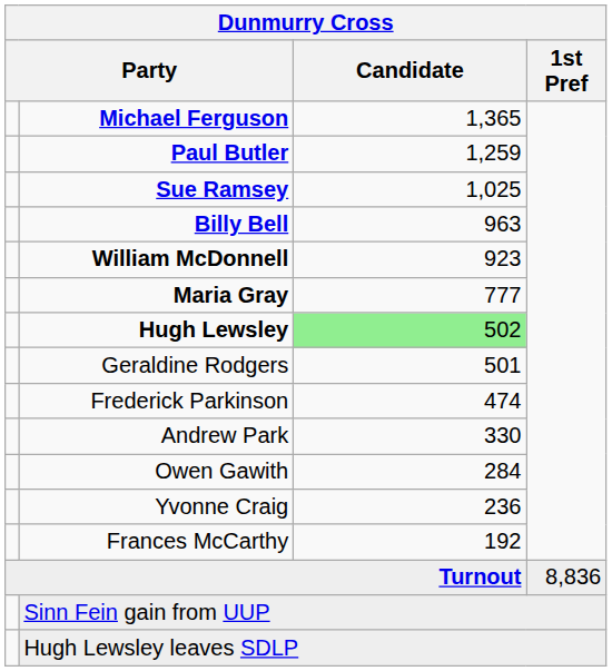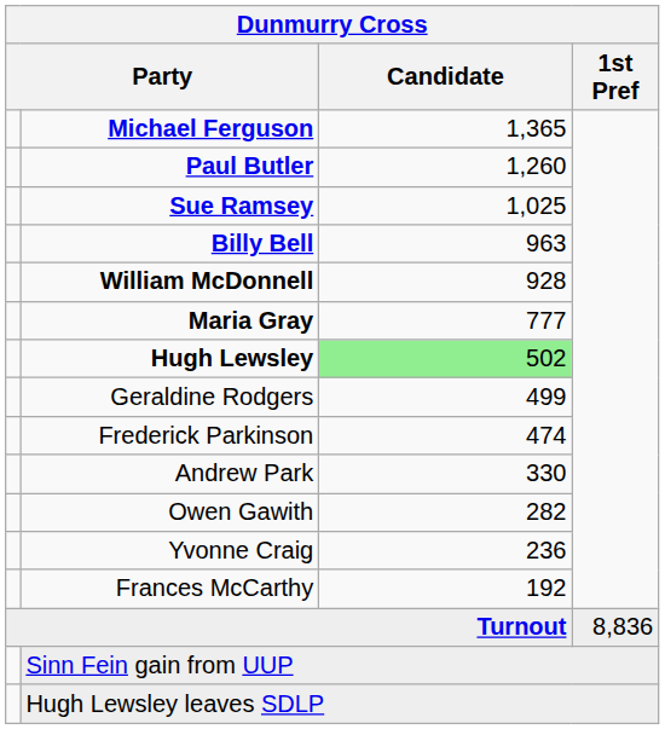 <table class="wikitable">
 <tr>
 <th colspan="4" align="center"><a href='#'>Dunmurry Cross</a></th>
 </tr>
 <tr>
 <th colspan="2" align="center" width=200>Party</th>
 <th width=160>Candidate</th>
 <th width=50>1st Pref</th>
 </tr>
 <tr>
 <td></td>
 <td align="right"><strong><a href='#'>Michael Ferguson</a></strong></td>
 <td align="right">1,365</td>
 </tr>
 <tr>
 <td></td>
 <td align="right"><strong><a href='#'>Paul Butler</a></strong></td>
-<td align="right">1,259</td>
+<td align="right">1,260</td>
 </tr>
 <tr>
 <td></td>
 <td align="right"><strong><a href='#'>Sue Ramsey</a></strong></td>
 <td align="right">1,025</td>
 </tr>
 <tr>
 <td></td>
 <td align="right"><strong><a href='#'>Billy Bell</a></strong></td>
 <td align="right">963</td>
 </tr>
 <tr>
 <td></td>
 <td align="right"><strong>William McDonnell</strong></td>
-<td align="right">923</td>
+<td align="right">928</td>
 </tr>
 <tr>
 <td></td>
 <td align="right"><strong>Maria Gray</strong></td>
 <td align="right">777</td>
 </tr>
 <tr>
 <td></td>
 <td align="right"><strong>Hugh Lewsley</strong></td>
 <td align="right" style="background: lightgreen;">502</td>
 </tr>
 <tr>
 <td></td>
 <td align="right">Geraldine Rodgers</td>
-<td align="right">501</td>
+<td align="right">499</td>
 </tr>
 <tr>
 <td></td>
 <td align="right">Frederick Parkinson</td>
 <td align="right">474</td>
 </tr>
 <tr>
 <td></td>
 <td align="right">Andrew Park</td>
 <td align="right">330</td>
 </tr>
 <tr>
 <td></td>
 <td align="right">Owen Gawith</td>
-<td align="right">284</td>
+<td align="right">282</td>
 </tr>
 <tr>
 <td></td>
 <td align="right">Yvonne Craig</td>
 <td align="right">236</td>
 </tr>
 <tr>
 <td></td>
 <td align="right">Frances McCarthy</td>
 <td align="right">192</td>
 </tr>
 <tr bgcolor="EEEEEE">
 <td colspan=3 align="right"><strong><a href='#'>Turnout</a></strong></td>
 <td align="right">8,836</td>
 </tr>
 <tr>
 <td bgcolor=></td>
 <td colspan=3 bgcolor="EEEEEE"><a href='#'>Sinn Fein</a> gain from <a href='#'>UUP</a></td>
 </tr>
 <tr>
 <td bgcolor=></td>
 <td colspan=3 bgcolor="EEEEEE">Hugh Lewsley leaves <a href='#'>SDLP</a></td>
 </tr>
 </table>
